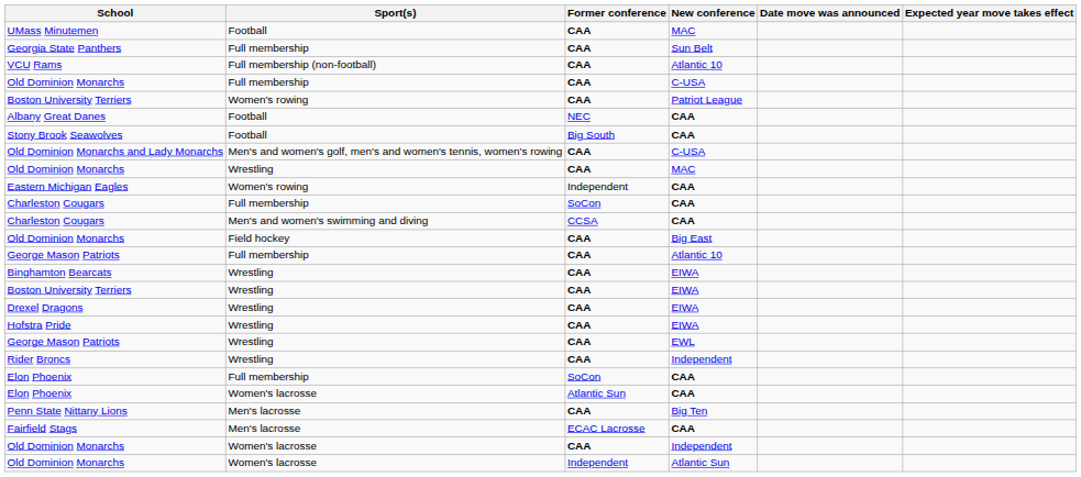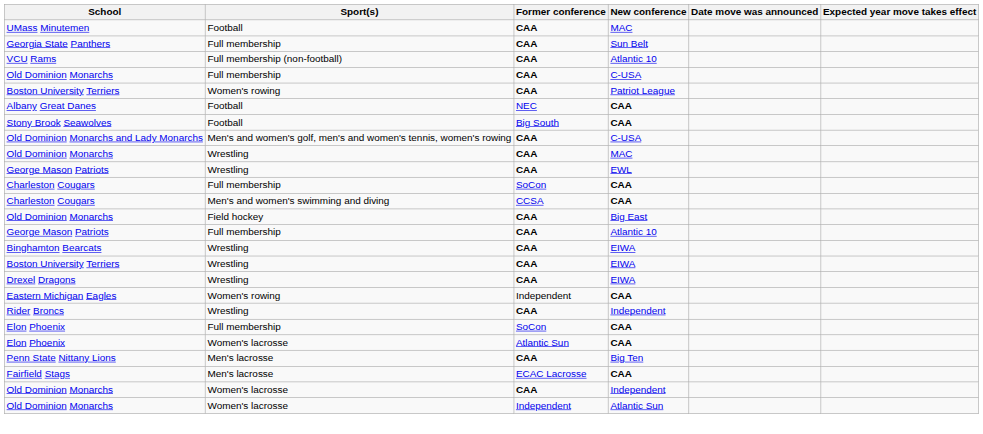 <table class="wikitable sortable">
 <tr>
 <th>School</th>
 <th>Sport(s)</th>
 <th>Former conference</th>
 <th>New conference</th>
 <th>Date move was announced</th>
 <th>Expected year move takes effect</th>
 </tr>
 <tr>
 <td><a href='#'>UMass</a> <a href='#'>Minutemen</a></td>
 <td>Football</td>
 <td><strong>CAA</strong></td>
 <td><a href='#'>MAC</a></td>
 <td></td>
 <td></td>
 </tr>
 <tr>
 <td><a href='#'>Georgia State</a> <a href='#'>Panthers</a></td>
 <td>Full membership</td>
 <td><strong>CAA</strong></td>
 <td><a href='#'>Sun Belt</a></td>
 <td></td>
 <td></td>
 </tr>
 <tr>
 <td><a href='#'>VCU</a> <a href='#'>Rams</a></td>
 <td>Full membership (non-football)</td>
 <td><strong>CAA</strong></td>
 <td><a href='#'>Atlantic 10</a></td>
 <td></td>
 <td></td>
 </tr>
 <tr>
 <td><a href='#'>Old Dominion</a> <a href='#'>Monarchs</a></td>
 <td>Full membership</td>
 <td><strong>CAA</strong></td>
 <td><a href='#'>C-USA</a></td>
 <td></td>
 <td></td>
 </tr>
 <tr>
 <td><a href='#'>Boston University</a> <a href='#'>Terriers</a></td>
 <td>Women's rowing</td>
 <td><strong>CAA</strong></td>
 <td><a href='#'>Patriot League</a></td>
 <td></td>
 <td></td>
 </tr>
 <tr>
 <td><a href='#'>Albany</a> <a href='#'>Great Danes</a></td>
 <td>Football</td>
 <td><a href='#'>NEC</a></td>
 <td><strong>CAA</strong></td>
 <td></td>
 <td></td>
 </tr>
 <tr>
 <td><a href='#'>Stony Brook</a> <a href='#'>Seawolves</a></td>
 <td>Football</td>
 <td><a href='#'>Big South</a></td>
 <td><strong>CAA</strong></td>
 <td></td>
 <td></td>
 </tr>
 <tr>
 <td><a href='#'>Old Dominion</a> <a href='#'>Monarchs and Lady Monarchs</a></td>
 <td>Men's and women's golf, men's and women's tennis, women's rowing</td>
 <td><strong>CAA</strong></td>
 <td><a href='#'>C-USA</a></td>
 <td></td>
 <td></td>
 </tr>
 <tr>
 <td><a href='#'>Old Dominion</a> <a href='#'>Monarchs</a></td>
 <td>Wrestling</td>
 <td><strong>CAA</strong></td>
 <td><a href='#'>MAC</a></td>
 <td></td>
 <td></td>
 </tr>
 <tr>
-<td><a href='#'>Eastern Michigan</a> <a href='#'>Eagles</a></td>
-<td>Women's rowing</td>
-<td>Independent</td>
+<td><a href='#'>George Mason</a> <a href='#'>Patriots</a></td>
+<td>Wrestling</td>
 <td><strong>CAA</strong></td>
+<td><a href='#'>EWL</a></td>
 <td></td>
 <td></td>
 </tr>
 <tr>
 <td><a href='#'>Charleston</a> <a href='#'>Cougars</a></td>
 <td>Full membership</td>
 <td><a href='#'>SoCon</a></td>
 <td><strong>CAA</strong></td>
 <td></td>
 <td></td>
 </tr>
 <tr>
 <td><a href='#'>Charleston</a> <a href='#'>Cougars</a></td>
 <td>Men's and women's swimming and diving</td>
 <td><a href='#'>CCSA</a></td>
 <td><strong>CAA</strong></td>
 <td></td>
 <td></td>
 </tr>
 <tr>
 <td><a href='#'>Old Dominion</a> <a href='#'>Monarchs</a></td>
 <td>Field hockey</td>
 <td><strong>CAA</strong></td>
 <td><a href='#'>Big East</a></td>
 <td></td>
 <td></td>
 </tr>
 <tr>
 <td><a href='#'>George Mason</a> <a href='#'>Patriots</a></td>
 <td>Full membership</td>
 <td><strong>CAA</strong></td>
 <td><a href='#'>Atlantic 10</a></td>
 <td></td>
 <td></td>
 </tr>
 <tr>
 <td><a href='#'>Binghamton</a> <a href='#'>Bearcats</a></td>
 <td>Wrestling</td>
 <td><strong>CAA</strong></td>
 <td><a href='#'>EIWA</a></td>
 <td></td>
 <td></td>
 </tr>
 <tr>
 <td><a href='#'>Boston University</a> <a href='#'>Terriers</a></td>
 <td>Wrestling</td>
 <td><strong>CAA</strong></td>
 <td><a href='#'>EIWA</a></td>
 <td></td>
 <td></td>
 </tr>
 <tr>
 <td><a href='#'>Drexel</a> <a href='#'>Dragons</a></td>
 <td>Wrestling</td>
 <td><strong>CAA</strong></td>
 <td><a href='#'>EIWA</a></td>
 <td></td>
 <td></td>
 </tr>
 <tr>
-<td><a href='#'>Hofstra</a> <a href='#'>Pride</a></td>
-<td>Wrestling</td>
+<td><a href='#'>Eastern Michigan</a> <a href='#'>Eagles</a></td>
+<td>Women's rowing</td>
+<td>Independent</td>
 <td><strong>CAA</strong></td>
-<td><a href='#'>EIWA</a></td>
-<td></td>
-<td></td>
-</tr>
-<tr>
-<td><a href='#'>George Mason</a> <a href='#'>Patriots</a></td>
-<td>Wrestling</td>
-<td><strong>CAA</strong></td>
-<td><a href='#'>EWL</a></td>
 <td></td>
 <td></td>
 </tr>
 <tr>
 <td><a href='#'>Rider</a> <a href='#'>Broncs</a></td>
 <td>Wrestling</td>
 <td><strong>CAA</strong></td>
 <td><a href='#'>Independent</a></td>
 <td></td>
 <td></td>
 </tr>
 <tr>
 <td><a href='#'>Elon</a> <a href='#'>Phoenix</a></td>
 <td>Full membership</td>
 <td><a href='#'>SoCon</a></td>
 <td><strong>CAA</strong></td>
 <td></td>
 <td></td>
 </tr>
 <tr>
 <td><a href='#'>Elon</a> <a href='#'>Phoenix</a></td>
 <td>Women's lacrosse</td>
 <td><a href='#'>Atlantic Sun</a></td>
 <td><strong>CAA</strong></td>
 <td></td>
 <td></td>
 </tr>
 <tr>
 <td><a href='#'>Penn State</a> <a href='#'>Nittany Lions</a></td>
 <td>Men's lacrosse</td>
 <td><strong>CAA</strong></td>
 <td><a href='#'>Big Ten</a></td>
 <td></td>
 <td></td>
 </tr>
 <tr>
 <td><a href='#'>Fairfield</a> <a href='#'>Stags</a></td>
 <td>Men's lacrosse</td>
 <td><a href='#'>ECAC Lacrosse</a></td>
 <td><strong>CAA</strong></td>
 <td></td>
 <td></td>
 </tr>
 <tr>
 <td><a href='#'>Old Dominion</a> <a href='#'>Monarchs</a></td>
 <td>Women's lacrosse</td>
 <td><strong>CAA</strong></td>
 <td><a href='#'>Independent</a></td>
 <td></td>
 <td></td>
 </tr>
 <tr>
 <td><a href='#'>Old Dominion</a> <a href='#'>Monarchs</a></td>
 <td>Women's lacrosse</td>
 <td><a href='#'>Independent</a></td>
 <td><a href='#'>Atlantic Sun</a></td>
 <td></td>
 <td></td>
 </tr>
 </table>
